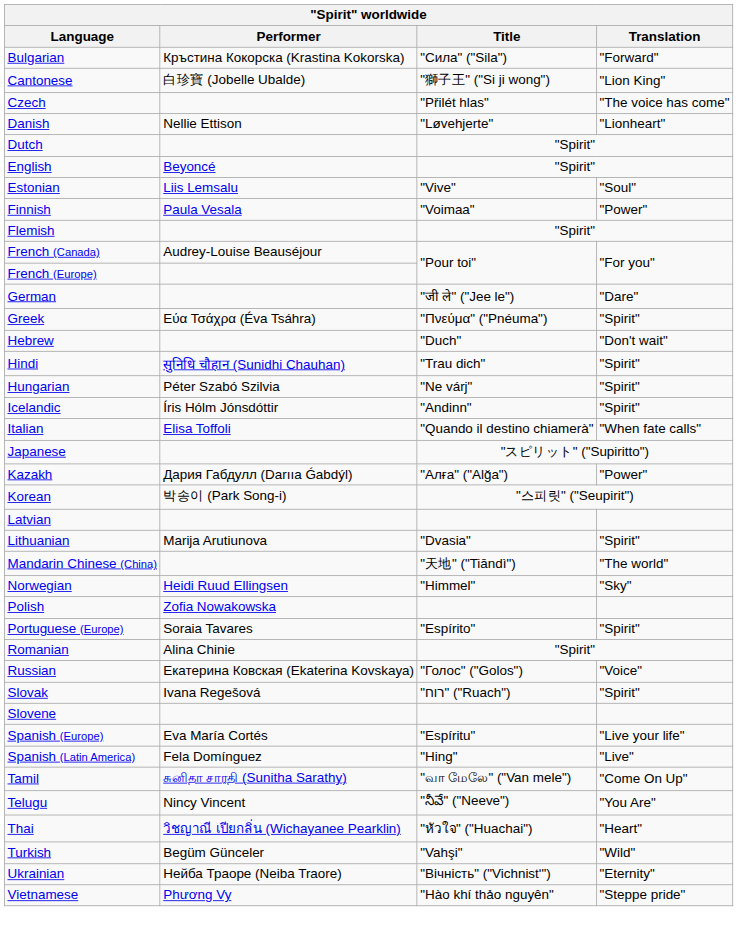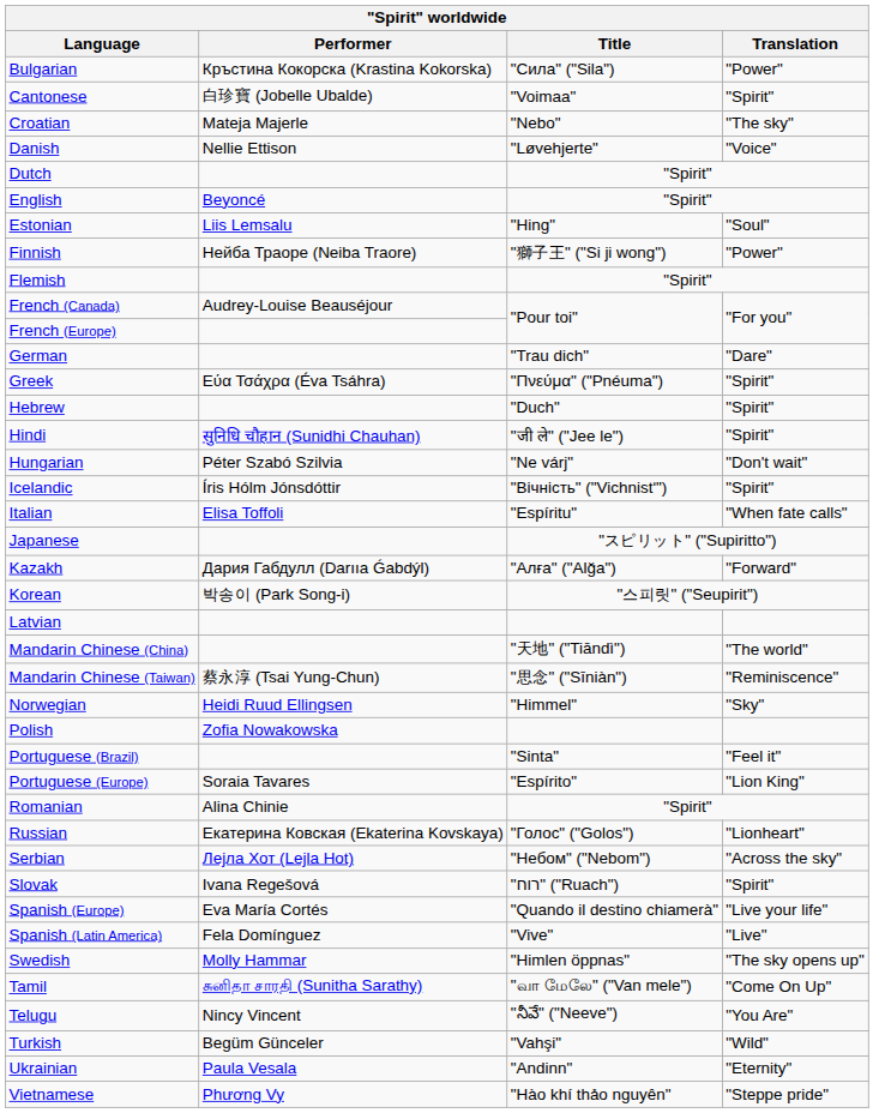 <table class="wikitable collapsible collapsed">
 <tr>
 <th colspan="4">"Spirit" worldwide</th>
 </tr>
 <tr>
 <th align="left">Language</th>
 <th align="left">Performer</th>
 <th align="left">Title</th>
 <th align="left">Translation</th>
 </tr>
 <tr>
 <td><a href='#'>Bulgarian</a></td>
 <td>Кръстина Кокорска (Krastina Kokorska)</td>
 <td>"Сила" ("Sila")</td>
-<td>"Forward"</td>
+<td>"Power"</td>
 </tr>
 <tr>
 <td><a href='#'>Cantonese</a></td>
 <td>白珍寶 (Jobelle Ubalde)</td>
-<td>"獅子王" ("Si ji wong")</td>
-<td>"Lion King"</td>
+<td>"Voimaa"</td>
+<td>"Spirit"</td>
 </tr>
 <tr>
-<td><a href='#'>Czech</a></td>
-<td></td>
-<td>"Přilét hlas"</td>
-<td>"The voice has come"</td>
+<td><a href='#'>Croatian</a></td>
+<td>Mateja Majerle</td>
+<td>"Nebo"</td>
+<td>"The sky"</td>
 </tr>
 <tr>
 <td><a href='#'>Danish</a></td>
 <td>Nellie Ettison</td>
 <td>"Løvehjerte"</td>
-<td>"Lionheart"</td>
+<td>"Voice"</td>
 </tr>
 <tr>
 <td><a href='#'>Dutch</a></td>
 <td></td>
 <td align="center" colspan="2">"Spirit"</td>
 </tr>
 <tr>
 <td><a href='#'>English</a></td>
 <td><a href='#'>Beyoncé</a></td>
 <td align="center" colspan="2">"Spirit"</td>
 </tr>
 <tr>
 <td><a href='#'>Estonian</a></td>
 <td><a href='#'>Liis Lemsalu</a></td>
-<td>"Vive"</td>
+<td>"Hing"</td>
 <td>"Soul"</td>
 </tr>
 <tr>
 <td><a href='#'>Finnish</a></td>
-<td><a href='#'>Paula Vesala</a></td>
-<td>"Voimaa"</td>
+<td>Нейба Траоре (Neiba Traore)</td>
+<td>"獅子王" ("Si ji wong")</td>
 <td>"Power"</td>
 </tr>
 <tr>
 <td><a href='#'>Flemish</a></td>
 <td></td>
 <td align="center" colspan="2">"Spirit"</td>
 </tr>
 <tr>
 <td><a href='#'>French <small>(Canada)</small></a></td>
 <td>Audrey-Louise Beauséjour</td>
 <td rowspan="2">"Pour toi"</td>
 <td rowspan="2">"For you"</td>
 </tr>
 <tr>
 <td><a href='#'>French <small>(Europe)</small></a></td>
 <td></td>
 </tr>
 <tr>
 <td><a href='#'>German</a></td>
 <td></td>
-<td>"जी ले" ("Jee le")</td>
+<td>"Trau dich"</td>
 <td>"Dare"</td>
 </tr>
 <tr>
 <td><a href='#'>Greek</a></td>
 <td>Εύα Τσάχρα (Éva Tsáhra)</td>
 <td>"Πνεύμα" ("Pnéuma")</td>
 <td>"Spirit"</td>
 </tr>
 <tr>
 <td><a href='#'>Hebrew</a></td>
 <td></td>
 <td>"Duch"</td>
-<td>"Don't wait"</td>
+<td>"Spirit"</td>
 </tr>
 <tr>
 <td><a href='#'>Hindi</a></td>
 <td><a href='#'>सुनिधि चौहान (Sunidhi Chauhan)</a></td>
-<td>"Trau dich"</td>
+<td>"जी ले" ("Jee le")</td>
 <td>"Spirit"</td>
 </tr>
 <tr>
 <td><a href='#'>Hungarian</a></td>
 <td>Péter Szabó Szilvia</td>
 <td>"Ne várj"</td>
-<td>"Spirit"</td>
+<td>"Don't wait"</td>
 </tr>
 <tr>
 <td><a href='#'>Icelandic</a></td>
 <td>Íris Hólm Jónsdóttir</td>
-<td>"Andinn"</td>
+<td>"Вічність" ("Vichnistʹ")</td>
 <td>"Spirit"</td>
 </tr>
 <tr>
 <td><a href='#'>Italian</a></td>
 <td><a href='#'>Elisa Toffoli</a></td>
-<td>"Quando il destino chiamerà"</td>
+<td>"Espíritu"</td>
 <td>"When fate calls"</td>
 </tr>
 <tr>
 <td><a href='#'>Japanese</a></td>
 <td></td>
 <td align="center" colspan="2">"スピリット" ("Supiritto")</td>
 </tr>
 <tr>
 <td><a href='#'>Kazakh</a></td>
 <td>Дария Габдулл (Darııa Ǵabdýl)</td>
 <td>"Алға" ("Alğa")</td>
-<td>"Power"</td>
+<td>"Forward"</td>
 </tr>
 <tr>
 <td><a href='#'>Korean</a></td>
 <td>박송이 (Park Song-i)</td>
 <td align="center" colspan="2">"스피릿" ("Seupirit")</td>
 </tr>
 <tr>
 <td><a href='#'>Latvian</a></td>
 <td></td>
 <td></td>
 <td></td>
 </tr>
 <tr>
-<td><a href='#'>Lithuanian</a></td>
-<td>Marija Arutiunova</td>
-<td>"Dvasia"</td>
-<td>"Spirit"</td>
-</tr>
-<tr>
 <td><a href='#'>Mandarin Chinese <small>(China)</small></a></td>
 <td></td>
 <td>"天地" ("Tiāndì")</td>
 <td>"The world"</td>
+</tr>
+<tr>
+<td><a href='#'>Mandarin Chinese <small>(Taiwan)</small></a></td>
+<td>蔡永淳 (Tsai Yung-Chun)</td>
+<td>"思念" ("Sīniàn")</td>
+<td>"Reminiscence"</td>
 </tr>
 <tr>
 <td><a href='#'>Norwegian</a></td>
 <td><a href='#'>Heidi Ruud Ellingsen</a></td>
 <td>"Himmel"</td>
 <td>"Sky"</td>
 </tr>
 <tr>
 <td><a href='#'>Polish</a></td>
 <td><a href='#'>Zofia Nowakowska</a></td>
 <td></td>
 <td></td>
 </tr>
 <tr>
+<td><a href='#'>Portuguese <small>(Brazil)</small></a></td>
+<td></td>
+<td>"Sinta"</td>
+<td>"Feel it"</td>
+</tr>
+<tr>
 <td><a href='#'>Portuguese <small>(Europe)</small></a></td>
 <td>Soraia Tavares</td>
 <td>"Espírito"</td>
-<td>"Spirit"</td>
+<td>"Lion King"</td>
 </tr>
 <tr>
 <td><a href='#'>Romanian</a></td>
 <td>Alina Chinie</td>
 <td align="center" colspan="2">"Spirit"</td>
 </tr>
 <tr>
 <td><a href='#'>Russian</a></td>
 <td>Екатерина Ковская (Ekaterina Kovskaya)</td>
 <td>"Голос" ("Golos")</td>
-<td>"Voice"</td>
+<td>"Lionheart"</td>
+</tr>
+<tr>
+<td><a href='#'>Serbian</a></td>
+<td><a href='#'>Лејла Хот (Lejla Hot)</a></td>
+<td>"Небом" ("Nebom")</td>
+<td>"Across the sky"</td>
 </tr>
 <tr>
 <td><a href='#'>Slovak</a></td>
 <td>Ivana Regešová</td>
 <td>"רוח" ("Ruach")</td>
 <td>"Spirit"</td>
 </tr>
 <tr>
-<td><a href='#'>Slovene</a></td>
-<td></td>
-<td></td>
-<td></td>
-</tr>
-<tr>
 <td><a href='#'>Spanish <small>(Europe)</small></a></td>
 <td>Eva María Cortés</td>
-<td>"Espíritu"</td>
+<td>"Quando il destino chiamerà"</td>
 <td>"Live your life"</td>
 </tr>
 <tr>
 <td><a href='#'>Spanish <small>(Latin America)</small></a></td>
 <td>Fela Domínguez</td>
-<td>"Hing"</td>
+<td>"Vive"</td>
 <td>"Live"</td>
+</tr>
+<tr>
+<td><a href='#'>Swedish</a></td>
+<td><a href='#'>Molly Hammar</a></td>
+<td>"Himlen öppnas"</td>
+<td>"The sky opens up"</td>
 </tr>
 <tr>
 <td><a href='#'>Tamil</a></td>
 <td><a href='#'>சுனிதா சாரதி (Sunitha Sarathy)</a></td>
 <td>"வா மேலே" ("Van mele")</td>
 <td>"Come On Up"</td>
 </tr>
 <tr>
 <td><a href='#'>Telugu</a></td>
 <td>Nincy Vincent</td>
 <td>"నీవే" ("Neeve")</td>
 <td>"You Are"</td>
 </tr>
 <tr>
-<td><a href='#'>Thai</a></td>
-<td><a href='#'>วิชญาณี เปียกลิ่น (Wichayanee Pearklin)</a></td>
-<td>"หัวใจ" ("Huachai")</td>
-<td>"Heart"</td>
-</tr>
-<tr>
 <td><a href='#'>Turkish</a></td>
 <td>Begüm Günceler</td>
 <td>"Vahşi"</td>
 <td>"Wild"</td>
 </tr>
 <tr>
 <td><a href='#'>Ukrainian</a></td>
-<td>Нейба Траоре (Neiba Traore)</td>
-<td>"Вічність" ("Vichnistʹ")</td>
+<td><a href='#'>Paula Vesala</a></td>
+<td>"Andinn"</td>
 <td>"Eternity"</td>
 </tr>
 <tr>
 <td><a href='#'>Vietnamese</a></td>
 <td><a href='#'>Phương Vy</a></td>
 <td>"Hào khí thảo nguyên"</td>
 <td>"Steppe pride"</td>
 </tr>
 </table>
